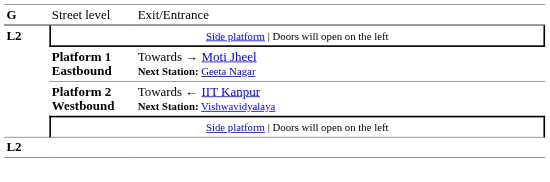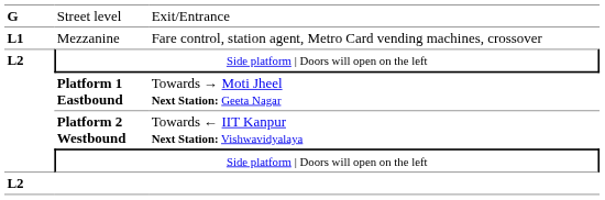 <table table border=0 cellspacing=0 cellpadding=3>
 <tr>
 <td style="border-bottom:solid 1px gray;border-top:solid 1px gray;" width=50 valign=top><strong>G</strong></td>
 <td style="border-top:solid 1px gray;border-bottom:solid 1px gray;" width=100 valign=top>Street level</td>
 <td style="border-top:solid 1px gray;border-bottom:solid 1px gray;" width=500 valign=top>Exit/Entrance</td>
+</tr>
+<tr>
+<td valign=top><strong>L1</strong></td>
+<td valign=top>Mezzanine</td>
+<td valign=top>Fare control, station agent, Metro Card vending machines, crossover<br></td>
 </tr>
 <tr>
 <td style="border-top:solid 1px gray;border-bottom:solid 1px gray;" width=50 rowspan=4 valign=top><strong>L2</strong></td>
 <td style="border-top:solid 1px gray;border-right:solid 2px black;border-left:solid 2px black;border-bottom:solid 2px black;text-align:center;" colspan=2><small><a href='#'>Side platform</a> | Doors will open on the left </small></td>
 </tr>
 <tr>
 <td style="border-bottom:solid 1px gray;" width=100><span><strong>Platform 1</strong><br><strong>Eastbound</strong></span></td>
 <td style="border-bottom:solid 1px gray;" width=500>Towards → <a href='#'>Moti Jheel</a><br><small><strong>Next Station:</strong> <a href='#'>Geeta Nagar</a></small></td>
 </tr>
 <tr>
 <td><span><strong>Platform 2</strong><br><strong>Westbound</strong></span></td>
 <td>Towards ← <a href='#'>IIT Kanpur</a><br><small><strong>Next Station:</strong> <a href='#'>Vishwavidyalaya</a></small></td>
 </tr>
 <tr>
 <td style="border-top:solid 2px black;border-right:solid 2px black;border-left:solid 2px black;border-bottom:solid 1px gray;" colspan=2  align=center><small><a href='#'>Side platform</a> | Doors will open on the left </small></td>
 </tr>
 <tr>
 <td style="border-bottom:solid 1px gray;" width=50 rowspan=2 valign=top><strong>L2</strong></td>
 <td style="border-bottom:solid 1px gray;" width=100></td>
 <td style="border-bottom:solid 1px gray;" width=500></td>
 </tr>
 <tr>
 </tr>
 </table>
